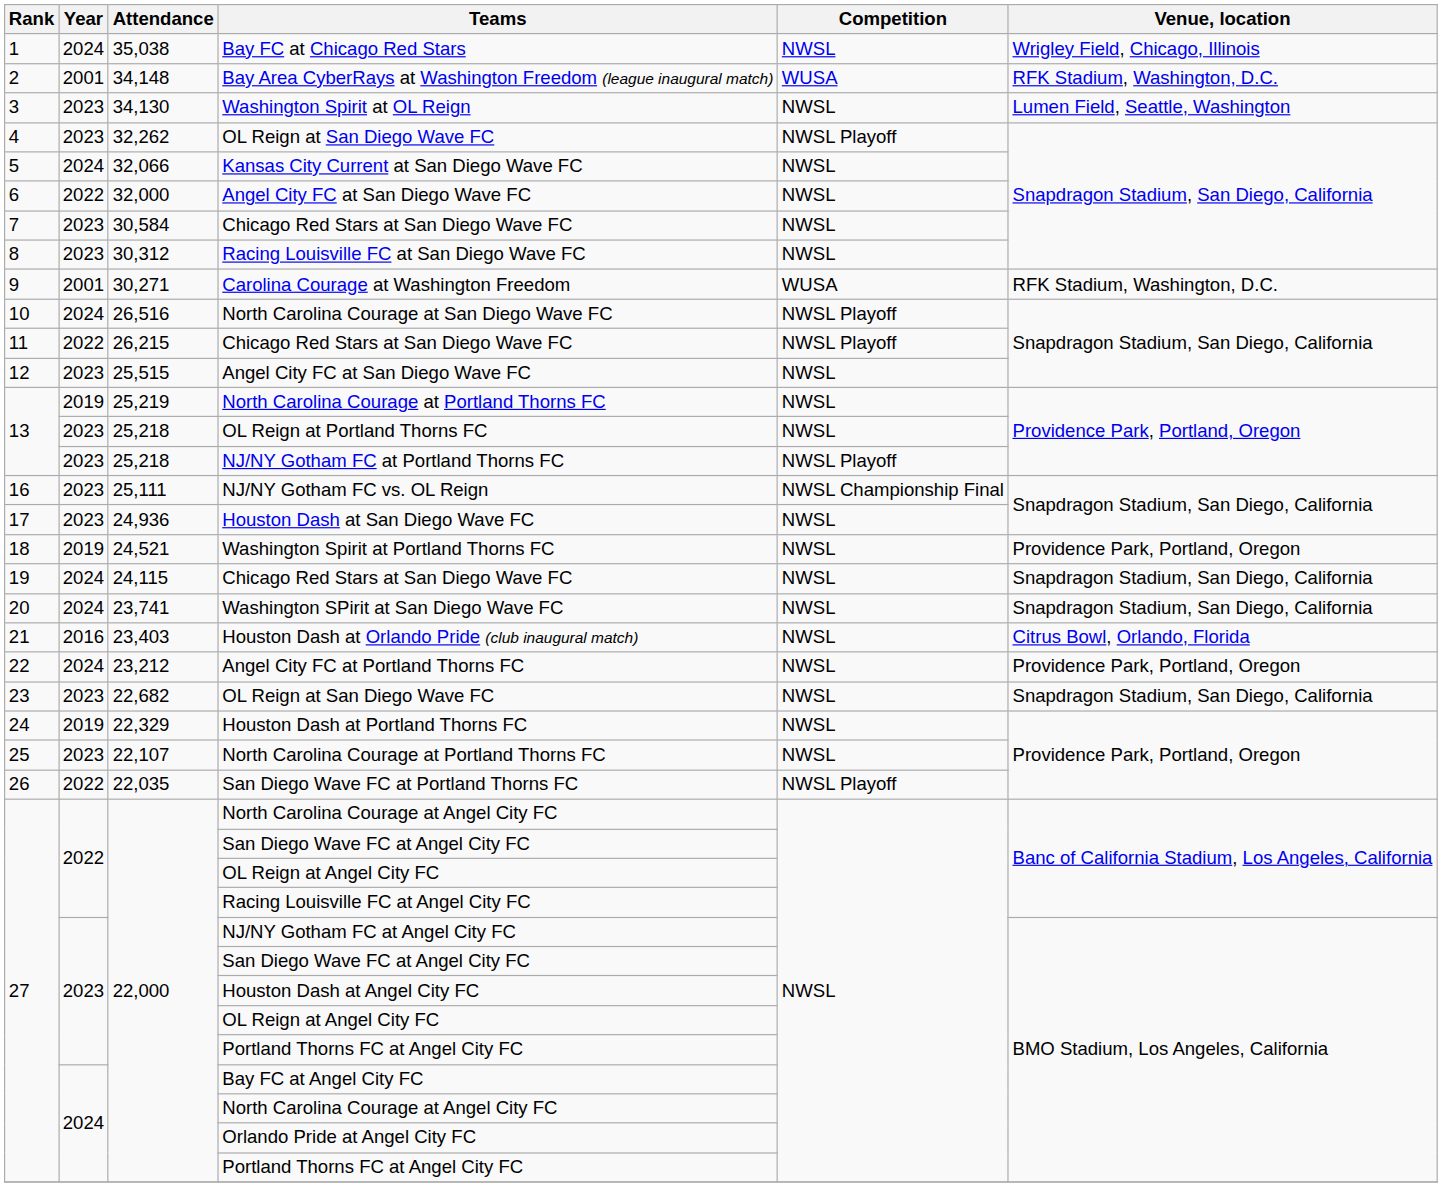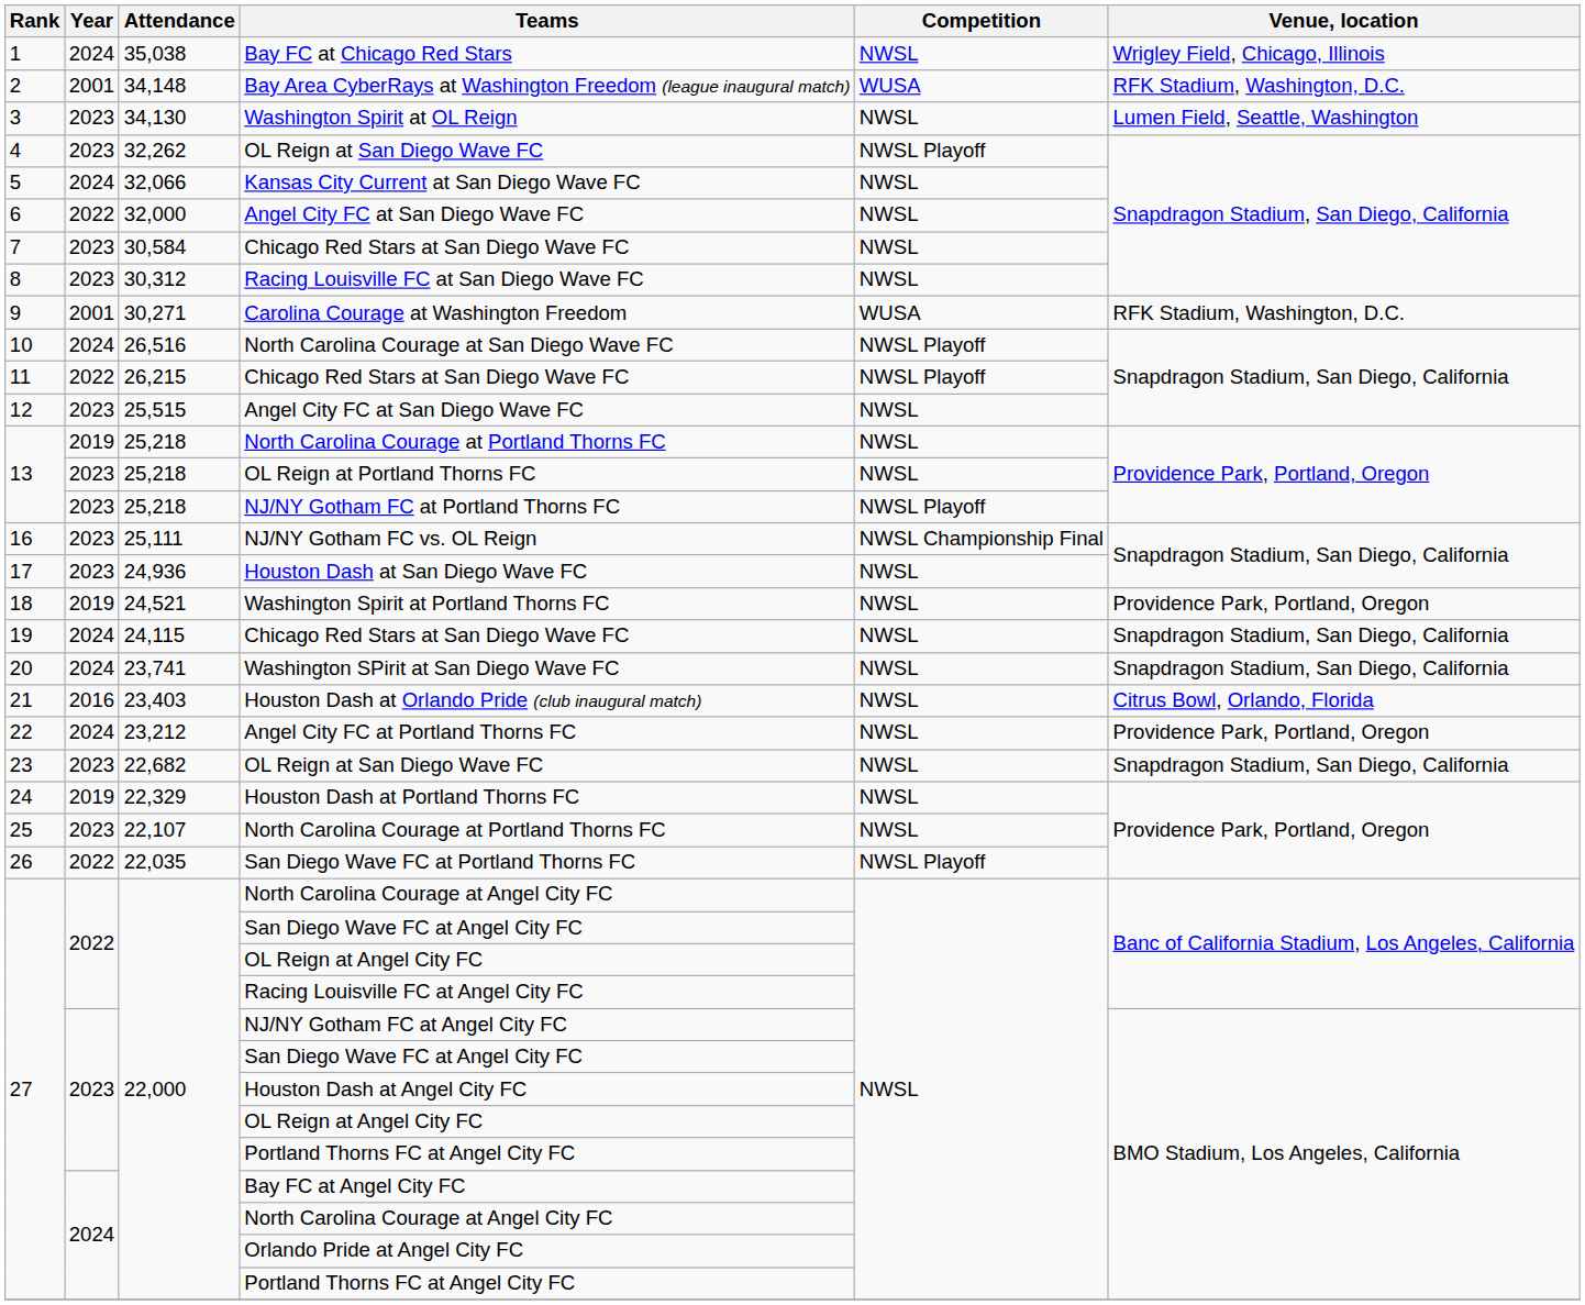 <table class= "wikitable sortable">
 <tr>
 <th scope="col">Rank</th>
 <th scope="col">Year</th>
 <th scope="col">Attendance</th>
 <th scope="col">Teams</th>
 <th scope="col">Competition</th>
 <th scope="col">Venue, location</th>
 </tr>
 <tr>
 <td>1</td>
 <td>2024</td>
 <td>35,038</td>
 <td><a href='#'>Bay FC</a> at <a href='#'>Chicago Red Stars</a></td>
 <td><a href='#'>NWSL</a></td>
 <td><a href='#'>Wrigley Field</a>, <a href='#'>Chicago, Illinois</a></td>
 </tr>
 <tr>
 <td>2</td>
 <td>2001</td>
 <td>34,148</td>
 <td><a href='#'>Bay Area CyberRays</a> at <a href='#'>Washington Freedom</a> <small><em>(league inaugural match)</em></small></td>
 <td><a href='#'>WUSA</a></td>
 <td><a href='#'>RFK Stadium</a>, <a href='#'>Washington, D.C.</a></td>
 </tr>
 <tr>
 <td>3</td>
 <td>2023</td>
 <td>34,130</td>
 <td><a href='#'>Washington Spirit</a> at <a href='#'>OL Reign</a></td>
 <td>NWSL</td>
 <td><a href='#'>Lumen Field</a>, <a href='#'>Seattle, Washington</a></td>
 </tr>
 <tr>
 <td>4</td>
 <td>2023</td>
 <td>32,262</td>
 <td>OL Reign at <a href='#'>San Diego Wave FC</a></td>
 <td>NWSL Playoff</td>
 <td rowspan="5"><a href='#'>Snapdragon Stadium</a>, <a href='#'>San Diego, California</a></td>
 </tr>
 <tr>
 <td>5</td>
 <td>2024</td>
 <td>32,066</td>
 <td><a href='#'>Kansas City Current</a> at San Diego Wave FC <em></em></td>
 <td>NWSL</td>
 </tr>
 <tr>
 <td>6</td>
 <td>2022</td>
 <td>32,000</td>
 <td><a href='#'>Angel City FC</a> at San Diego Wave FC <em></em></td>
 <td>NWSL</td>
 </tr>
 <tr>
 <td>7</td>
 <td>2023</td>
 <td>30,584</td>
 <td>Chicago Red Stars at San Diego Wave FC <em></em></td>
 <td>NWSL</td>
 </tr>
 <tr>
 <td>8</td>
 <td>2023</td>
 <td>30,312</td>
 <td><a href='#'>Racing Louisville FC</a> at San Diego Wave FC</td>
 <td>NWSL</td>
 </tr>
 <tr>
 <td>9</td>
 <td>2001</td>
 <td>30,271</td>
 <td><a href='#'>Carolina Courage</a> at Washington Freedom</td>
 <td>WUSA</td>
 <td Robert F. Kennedy Memorial Stadium>RFK Stadium, Washington, D.C.</td>
 </tr>
 <tr>
 <td>10</td>
 <td>2024</td>
 <td>26,516</td>
 <td>North Carolina Courage at San Diego Wave FC</td>
 <td>NWSL Playoff</td>
 <td rowspan=3>Snapdragon Stadium, San Diego, California</td>
 </tr>
 <tr>
 <td>11</td>
 <td>2022</td>
 <td>26,215</td>
 <td>Chicago Red Stars at San Diego Wave FC</td>
 <td>NWSL Playoff</td>
 </tr>
 <tr>
 <td>12</td>
 <td>2023</td>
 <td>25,515</td>
 <td>Angel City FC at San Diego Wave FC</td>
 <td>NWSL</td>
 </tr>
 <tr>
 <td rowspan=3>13</td>
 <td>2019</td>
-<td>25,219</td>
+<td>25,218</td>
 <td><a href='#'>North Carolina Courage</a> at <a href='#'>Portland Thorns FC</a></td>
 <td>NWSL</td>
 <td rowspan="3"><a href='#'>Providence Park</a>, <a href='#'>Portland, Oregon</a></td>
 </tr>
 <tr>
 <td>2023</td>
 <td>25,218</td>
 <td>OL Reign at Portland Thorns FC</td>
 <td>NWSL</td>
 </tr>
 <tr>
 <td>2023</td>
 <td>25,218</td>
 <td><a href='#'>NJ/NY Gotham FC</a> at Portland Thorns FC</td>
 <td>NWSL Playoff</td>
 </tr>
 <tr>
 <td>16</td>
 <td>2023</td>
 <td>25,111</td>
 <td>NJ/NY Gotham FC vs. OL Reign</td>
 <td>NWSL Championship Final</td>
 <td rowspan="2">Snapdragon Stadium, San Diego, California</td>
 </tr>
 <tr>
 <td>17</td>
 <td>2023</td>
 <td>24,936</td>
 <td><a href='#'>Houston Dash</a> at San Diego Wave FC</td>
 <td>NWSL</td>
 </tr>
 <tr>
 <td>18</td>
 <td>2019</td>
 <td>24,521</td>
 <td>Washington Spirit at Portland Thorns FC</td>
 <td>NWSL</td>
 <td>Providence Park, Portland, Oregon</td>
 </tr>
 <tr>
 <td>19</td>
 <td>2024</td>
 <td>24,115</td>
 <td>Chicago Red Stars at San Diego Wave FC</td>
 <td>NWSL</td>
 <td>Snapdragon Stadium, San Diego, California</td>
 </tr>
 <tr>
 <td>20</td>
 <td>2024</td>
 <td>23,741</td>
 <td>Washington SPirit at San Diego Wave FC</td>
 <td>NWSL</td>
 <td>Snapdragon Stadium, San Diego, California</td>
 </tr>
 <tr>
 <td>21</td>
 <td>2016</td>
 <td>23,403</td>
 <td>Houston Dash at <a href='#'>Orlando Pride</a> <small><em>(club inaugural match)</em></small></td>
 <td>NWSL</td>
 <td><a href='#'>Citrus Bowl</a>, <a href='#'>Orlando, Florida</a></td>
 </tr>
 <tr>
 <td>22</td>
 <td>2024</td>
 <td>23,212</td>
 <td>Angel City FC at Portland Thorns FC</td>
 <td>NWSL</td>
 <td>Providence Park, Portland, Oregon</td>
 </tr>
 <tr>
 <td>23</td>
 <td>2023</td>
 <td>22,682</td>
 <td>OL Reign at San Diego Wave FC</td>
 <td>NWSL</td>
 <td>Snapdragon Stadium, San Diego, California</td>
 </tr>
 <tr>
 <td>24</td>
 <td>2019</td>
 <td>22,329</td>
 <td>Houston Dash at Portland Thorns FC</td>
 <td>NWSL</td>
 <td rowspan="3">Providence Park, Portland, Oregon</td>
 </tr>
 <tr>
 <td>25</td>
 <td>2023</td>
 <td>22,107</td>
 <td>North Carolina Courage at Portland Thorns FC</td>
 <td>NWSL</td>
 </tr>
 <tr>
 <td>26</td>
 <td>2022</td>
 <td>22,035</td>
 <td>San Diego Wave FC at Portland Thorns FC</td>
 <td>NWSL Playoff</td>
 </tr>
 <tr>
 <td rowspan=13>27</td>
 <td rowspan=4>2022</td>
 <td rowspan=13>22,000</td>
 <td>North Carolina Courage at Angel City FC <em></em></td>
 <td rowspan=13>NWSL</td>
 <td rowspan=4><a href='#'>Banc of California Stadium</a>, <a href='#'>Los Angeles, California</a></td>
 </tr>
 <tr>
 <td>San Diego Wave FC at Angel City FC</td>
 </tr>
 <tr>
 <td>OL Reign at Angel City FC</td>
 </tr>
 <tr>
 <td>Racing Louisville FC at Angel City FC</td>
 </tr>
 <tr>
 <td rowspan=5>2023</td>
 <td>NJ/NY Gotham FC at Angel City FC</td>
 <td rowspan=9>BMO Stadium, Los Angeles, California</td>
 </tr>
 <tr>
 <td>San Diego Wave FC at Angel City FC</td>
 </tr>
 <tr>
 <td>Houston Dash at Angel City FC</td>
 </tr>
 <tr>
 <td>OL Reign at Angel City FC</td>
 </tr>
 <tr>
 <td>Portland Thorns FC at Angel City FC</td>
 </tr>
 <tr>
 <td rowspan=4>2024</td>
 <td>Bay FC at Angel City FC</td>
 </tr>
 <tr>
 <td>North Carolina Courage at Angel City FC</td>
 </tr>
 <tr>
 <td>Orlando Pride at Angel City FC</td>
 </tr>
 <tr>
 <td>Portland Thorns FC at Angel City FC</td>
 </tr>
 <tr>
 </tr>
 </table>
